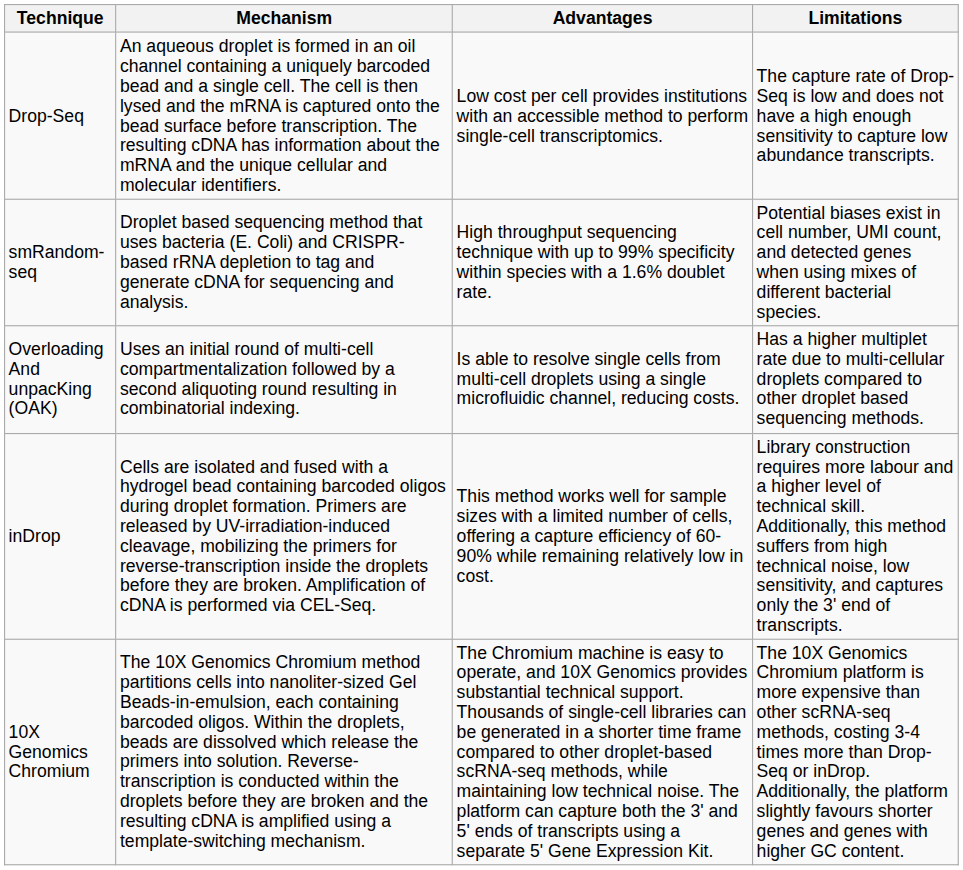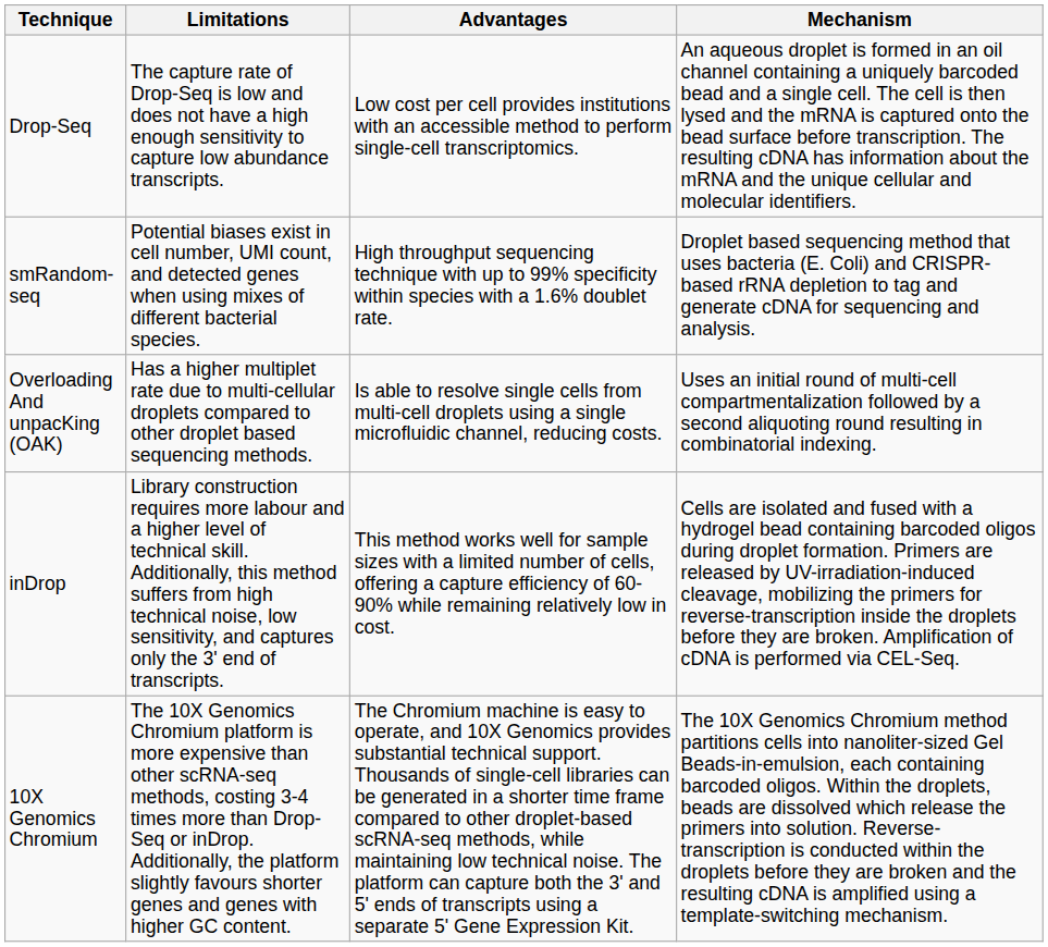 <table class="wikitable">
 <tr>
 <th>Technique</th>
+<th>Limitations</th>
+<th>Advantages</th>
 <th>Mechanism</th>
-<th>Advantages</th>
-<th>Limitations</th>
 </tr>
 <tr>
 <td>Drop-Seq </td>
+<td>The capture rate of Drop-Seq is low and does not have a high enough sensitivity to capture low abundance transcripts.</td>
+<td>Low cost per cell provides institutions with an accessible method to perform single-cell transcriptomics.</td>
 <td>An aqueous droplet is formed in an oil channel containing a uniquely barcoded bead and a single cell. The cell is then lysed and the mRNA is captured onto the bead surface before transcription. The resulting cDNA has information about the mRNA and the unique cellular and molecular identifiers.</td>
-<td>Low cost per cell provides institutions with an accessible method to perform single-cell transcriptomics.</td>
-<td>The capture rate of Drop-Seq is low and does not have a high enough sensitivity to capture low abundance transcripts.</td>
 </tr>
 <tr>
 <td>smRandom-seq </td>
+<td>Potential biases exist in cell number, UMI count, and detected genes when using mixes of different bacterial species.</td>
+<td>High throughput sequencing technique with up to 99% specificity within species with a 1.6% doublet rate.</td>
 <td>Droplet based sequencing method that uses bacteria (E. Coli) and CRISPR-based rRNA depletion to tag and generate cDNA for sequencing and analysis.</td>
-<td>High throughput sequencing technique with up to 99% specificity within species with a 1.6% doublet rate.</td>
-<td>Potential biases exist in cell number, UMI count, and detected genes when using mixes of different bacterial species.</td>
 </tr>
 <tr>
 <td>Overloading And unpacKing<br>(OAK) </td>
+<td>Has a higher multiplet rate due to multi-cellular droplets compared to other droplet based sequencing methods.</td>
+<td>Is able to resolve single cells from multi-cell droplets using a single microfluidic channel, reducing costs.</td>
 <td>Uses an initial round of multi-cell compartmentalization followed by a second aliquoting round resulting in combinatorial indexing.</td>
-<td>Is able to resolve single cells from multi-cell droplets using a single microfluidic channel, reducing costs.</td>
-<td>Has a higher multiplet rate due to multi-cellular droplets compared to other droplet based sequencing methods.</td>
 </tr>
 <tr>
 <td>inDrop </td>
+<td>Library construction requires more labour and a higher level of technical skill. Additionally, this method suffers from high technical noise, low sensitivity, and captures only the 3' end of transcripts.</td>
+<td>This method works well for sample sizes with a limited number of cells, offering a capture efficiency of 60-90% while remaining relatively low in cost.</td>
 <td>Cells are isolated and fused with a hydrogel bead containing barcoded oligos during droplet formation. Primers are released by UV-irradiation-induced cleavage, mobilizing the primers for reverse-transcription inside the droplets before they are broken. Amplification of cDNA is performed via CEL-Seq.</td>
-<td>This method works well for sample sizes with a limited number of cells, offering a capture efficiency of 60-90% while remaining relatively low in cost.</td>
-<td>Library construction requires more labour and a higher level of technical skill. Additionally, this method suffers from high technical noise, low sensitivity, and captures only the 3' end of transcripts.</td>
 </tr>
 <tr>
 <td>10X Genomics Chromium </td>
+<td>The 10X Genomics Chromium platform is more expensive than other scRNA-seq methods, costing 3-4 times more than Drop-Seq or inDrop. Additionally, the platform slightly favours shorter genes and genes with higher GC content.</td>
+<td>The Chromium machine is easy to operate, and 10X Genomics provides substantial technical support. Thousands of single-cell libraries can be generated in a shorter time frame compared to other droplet-based scRNA-seq methods, while maintaining low technical noise. The platform can capture both the 3' and 5' ends of transcripts using a separate 5' Gene Expression Kit.</td>
 <td>The 10X Genomics Chromium method partitions cells into nanoliter-sized Gel Beads-in-emulsion, each containing barcoded oligos. Within the droplets, beads are dissolved which release the primers into solution. Reverse-transcription is conducted within the droplets before they are broken and the resulting cDNA is amplified using a template-switching mechanism.</td>
-<td>The Chromium machine is easy to operate, and 10X Genomics provides substantial technical support. Thousands of single-cell libraries can be generated in a shorter time frame compared to other droplet-based scRNA-seq methods, while maintaining low technical noise. The platform can capture both the 3' and 5' ends of transcripts using a separate 5' Gene Expression Kit.</td>
-<td>The 10X Genomics Chromium platform is more expensive than other scRNA-seq methods, costing 3-4 times more than Drop-Seq or inDrop. Additionally, the platform slightly favours shorter genes and genes with higher GC content.</td>
 </tr>
 </table>
